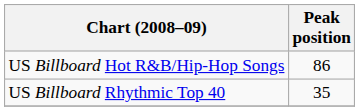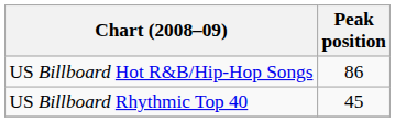 <table class="wikitable">
 <tr>
 <th scope="col">Chart (2008–09)</th>
 <th scope="col">Peak<br>position</th>
 </tr>
 <tr>
 <td scope="row">US <em>Billboard</em> <a href='#'>Hot R&B/Hip-Hop Songs</a></td>
 <td style="text-align:center;">86</td>
 </tr>
 <tr>
 <td scope="row">US <em>Billboard</em> <a href='#'>Rhythmic Top 40</a></td>
-<td style="text-align:center;">35</td>
+<td style="text-align:center;">45</td>
 </tr>
 <tr>
 </tr>
 </table>
